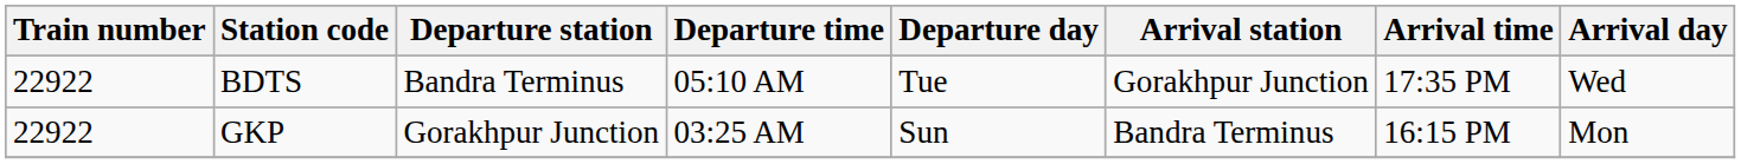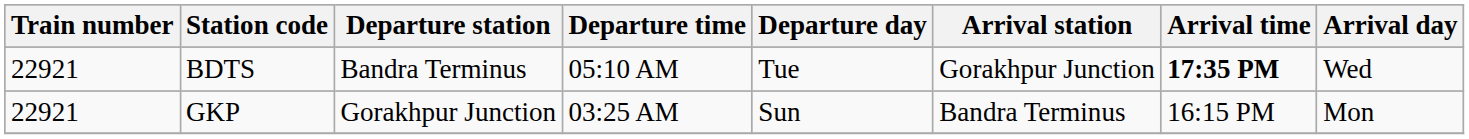 <table class="wikitable">
 <tr>
 <th>Train number</th>
 <th>Station code</th>
 <th>Departure station</th>
 <th>Departure time</th>
 <th>Departure day</th>
 <th>Arrival station</th>
 <th>Arrival time</th>
 <th>Arrival day</th>
 </tr>
 <tr>
-<td>22922</td>
+<td>22921</td>
 <td>BDTS</td>
 <td>Bandra Terminus</td>
 <td>05:10 AM</td>
 <td>Tue</td>
 <td>Gorakhpur Junction</td>
-<td>17:35 PM</td>
+<td><strong>17:35 PM</strong></td>
 <td>Wed</td>
 </tr>
 <tr>
-<td>22922</td>
+<td>22921</td>
 <td>GKP</td>
 <td>Gorakhpur Junction</td>
 <td>03:25 AM</td>
 <td>Sun</td>
 <td>Bandra Terminus</td>
 <td>16:15 PM</td>
 <td>Mon</td>
 </tr>
 <tr>
 </tr>
 </table>
